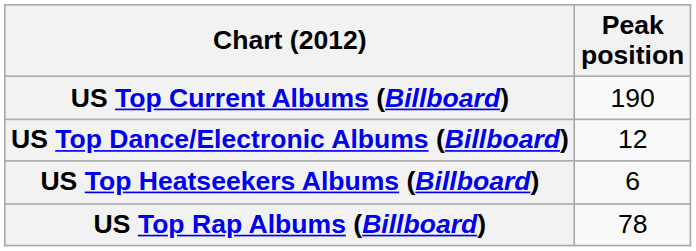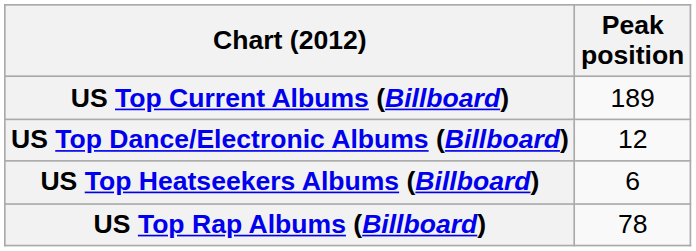 <table class="wikitable sortable plainrowheaders" style="text-align:center">
 <tr>
 <th scope="col">Chart (2012)</th>
 <th scope="col">Peak<br>position</th>
 </tr>
 <tr>
 <th scope="row">US <a href='#'>Top Current Albums</a> (<em><a href='#'>Billboard</a></em>)</th>
-<td>190</td>
+<td>189</td>
 </tr>
 <tr>
 <th scope="row">US <a href='#'>Top Dance/Electronic Albums</a> (<em><a href='#'>Billboard</a></em>)</th>
 <td>12</td>
 </tr>
 <tr>
 <th scope="row">US <a href='#'>Top Heatseekers Albums</a> (<em><a href='#'>Billboard</a></em>)</th>
 <td>6</td>
 </tr>
 <tr>
 <th scope="row">US <a href='#'>Top Rap Albums</a> (<em><a href='#'>Billboard</a></em>)</th>
 <td>78</td>
 </tr>
 </table>
